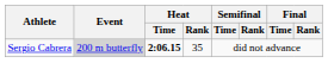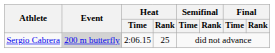 <table class=wikitable style="font-size:90%">
 <tr>
 <th rowspan="2">Athlete</th>
 <th rowspan="2">Event</th>
 <th colspan="2">Heat</th>
 <th colspan="2">Semifinal</th>
 <th colspan="2">Final</th>
 </tr>
 <tr style="font-size:95%">
 <th>Time</th>
 <th>Rank</th>
 <th>Time</th>
 <th>Rank</th>
 <th>Time</th>
 <th>Rank</th>
 </tr>
 <tr align=center>
 <td align=left><a href='#'>Sergio Cabrera</a></td>
 <td align=left style="background: lightgrey;"><a href='#'>200 m butterfly</a></td>
-<td><strong>2:06.15</strong></td>
-<td>35</td>
+<td>2:06.15</td>
+<td>25</td>
 <td colspan=4>did not advance</td>
 </tr>
 </table>
